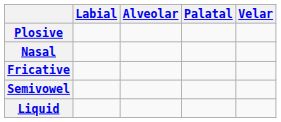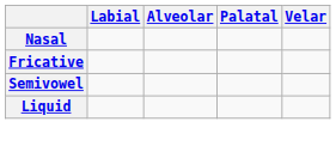 <table class="wikitable" style="text-align:center;">
 <tr>
 <th></th>
 <th><a href='#'>Labial</a></th>
 <th><a href='#'>Alveolar</a></th>
 <th><a href='#'>Palatal</a></th>
 <th><a href='#'>Velar</a></th>
-</tr>
-<tr>
-<th><a href='#'>Plosive</a></th>
-<td></td>
-<td> </td>
-<td></td>
-<td></td>
 </tr>
 <tr>
 <th><a href='#'>Nasal</a></th>
 <td></td>
 <td></td>
 <td></td>
 <td></td>
 </tr>
 <tr>
 <th><a href='#'>Fricative</a></th>
 <td></td>
 <td></td>
 <td></td>
 <td></td>
 </tr>
 <tr>
 <th><a href='#'>Semivowel</a></th>
 <td></td>
 <td></td>
 <td></td>
 <td></td>
 </tr>
 <tr>
 <th><a href='#'>Liquid</a></th>
 <td></td>
 <td></td>
 <td></td>
 <td></td>
 </tr>
 </table>
